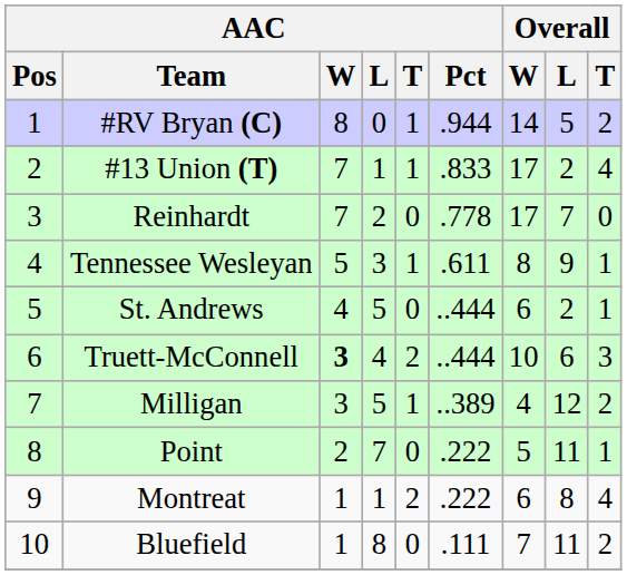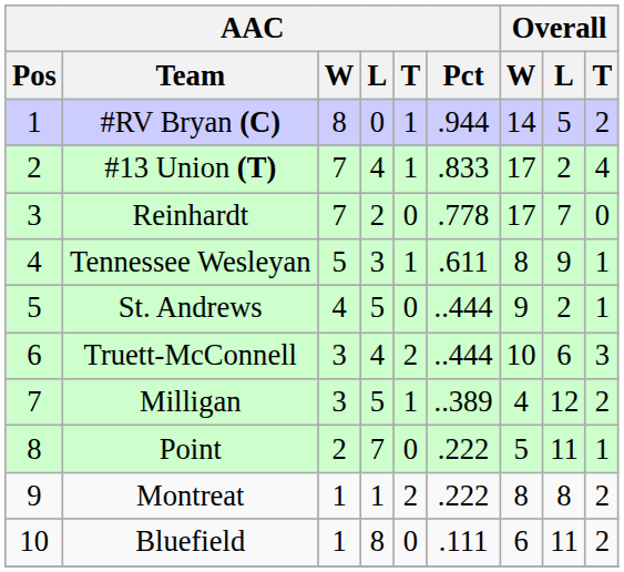 <table class="wikitable" style="text-align:center;">
 <tr>
 <th colspan=6><strong>AAC</strong></th>
 <th colspan=3><strong>Overall</strong></th>
 </tr>
 <tr>
 <th><strong>Pos</strong></th>
 <th><strong>Team</strong></th>
 <th><strong>W</strong></th>
 <th><strong>L</strong></th>
 <th><strong>T</strong></th>
 <th><strong>Pct</strong></th>
 <th><strong>W</strong></th>
 <th><strong>L</strong></th>
 <th><strong>T</strong></th>
 </tr>
 <tr style="background:#ccf;">
 <td>1</td>
 <td>#RV Bryan <strong>(C)</strong></td>
 <td>8</td>
 <td>0</td>
 <td>1</td>
 <td>.944</td>
 <td>14</td>
 <td>5</td>
 <td>2</td>
 </tr>
 <tr style="background:#cfc;">
 <td>2</td>
 <td>#13 Union <strong>(T)</strong></td>
 <td>7</td>
-<td>1</td>
+<td>4</td>
 <td>1</td>
 <td>.833</td>
 <td>17</td>
 <td>2</td>
 <td>4</td>
 </tr>
 <tr style="background:#cfc;">
 <td>3</td>
 <td>Reinhardt</td>
 <td>7</td>
 <td>2</td>
 <td>0</td>
 <td>.778</td>
 <td>17</td>
 <td>7</td>
 <td>0</td>
 </tr>
 <tr style="background:#cfc;">
 <td>4</td>
 <td>Tennessee Wesleyan</td>
 <td>5</td>
 <td>3</td>
 <td>1</td>
 <td>.611</td>
 <td>8</td>
 <td>9</td>
 <td>1</td>
 </tr>
 <tr style="background:#cfc;">
 <td>5</td>
 <td>St. Andrews</td>
 <td>4</td>
 <td>5</td>
 <td>0</td>
 <td>..444</td>
-<td>6</td>
+<td>9</td>
 <td>2</td>
 <td>1</td>
 </tr>
 <tr style="background:#cfc;">
 <td>6</td>
 <td>Truett-McConnell</td>
-<td><strong>3</strong></td>
+<td>3</td>
 <td>4</td>
 <td>2</td>
 <td>..444</td>
 <td>10</td>
 <td>6</td>
 <td>3</td>
 </tr>
 <tr style="background:#cfc;">
 <td>7</td>
 <td>Milligan</td>
 <td>3</td>
 <td>5</td>
 <td>1</td>
 <td>..389</td>
 <td>4</td>
 <td>12</td>
 <td>2</td>
 </tr>
 <tr style="background:#cfc;">
 <td>8</td>
 <td>Point</td>
 <td>2</td>
 <td>7</td>
 <td>0</td>
 <td>.222</td>
 <td>5</td>
 <td>11</td>
 <td>1</td>
 </tr>
 <tr -style="background:#cfc;">
 <td>9</td>
 <td>Montreat</td>
 <td>1</td>
 <td>1</td>
 <td>2</td>
 <td>.222</td>
-<td>6</td>
 <td>8</td>
-<td>4</td>
+<td>8</td>
+<td>2</td>
 </tr>
 <tr -style="background:#cfc;">
 <td>10</td>
 <td>Bluefield</td>
 <td>1</td>
 <td>8</td>
 <td>0</td>
 <td>.111</td>
-<td>7</td>
+<td>6</td>
 <td>11</td>
 <td>2</td>
 </tr>
 <tr>
 </tr>
 </table>
